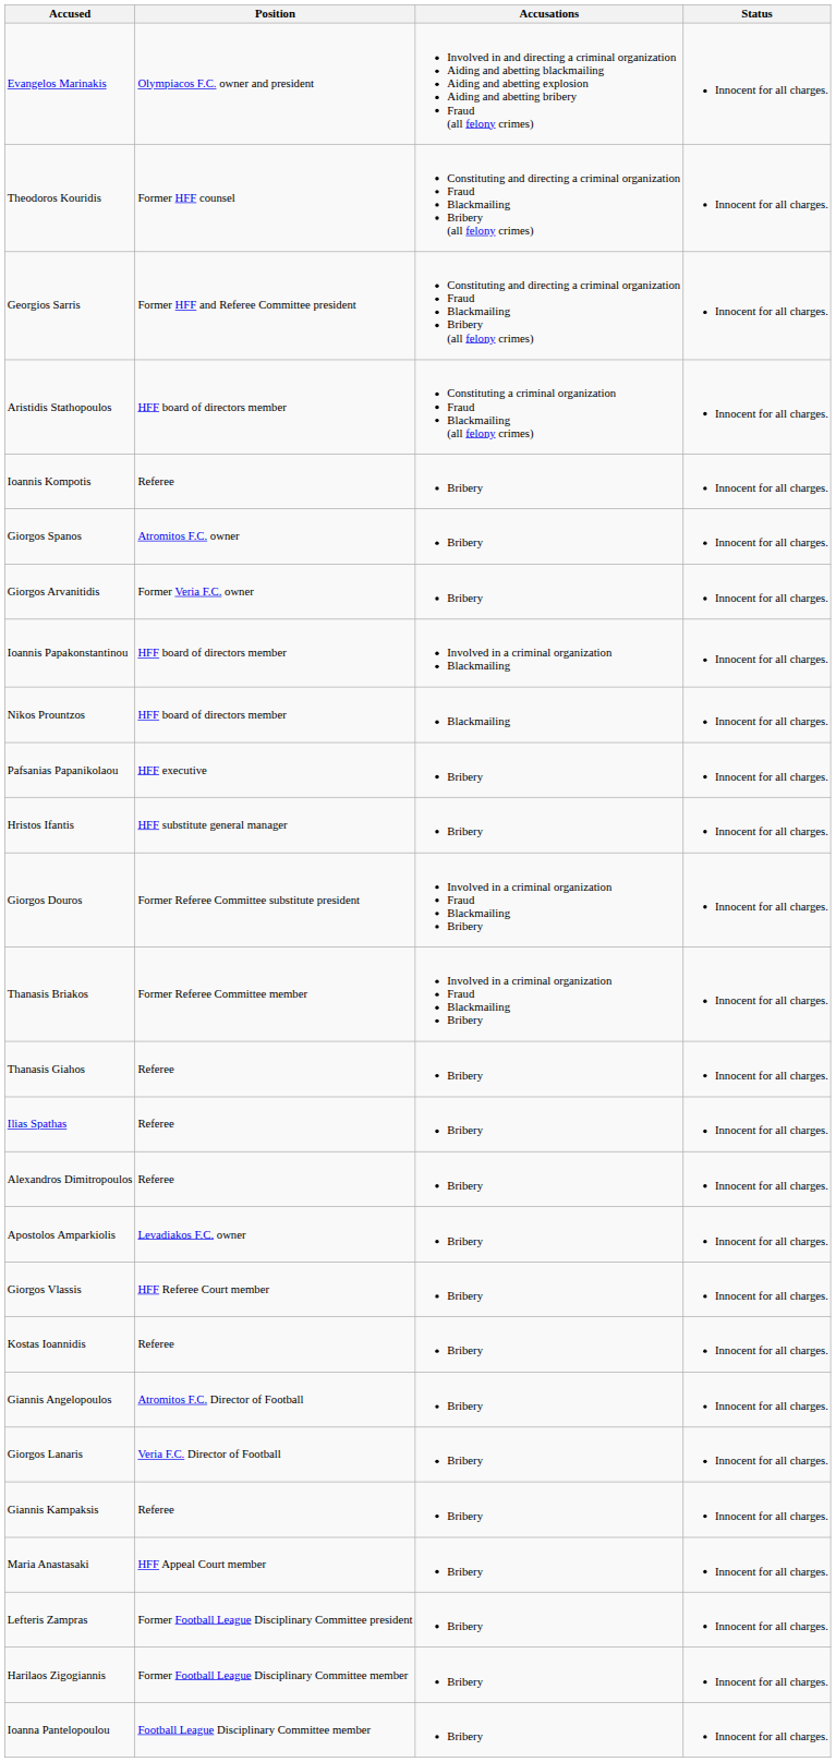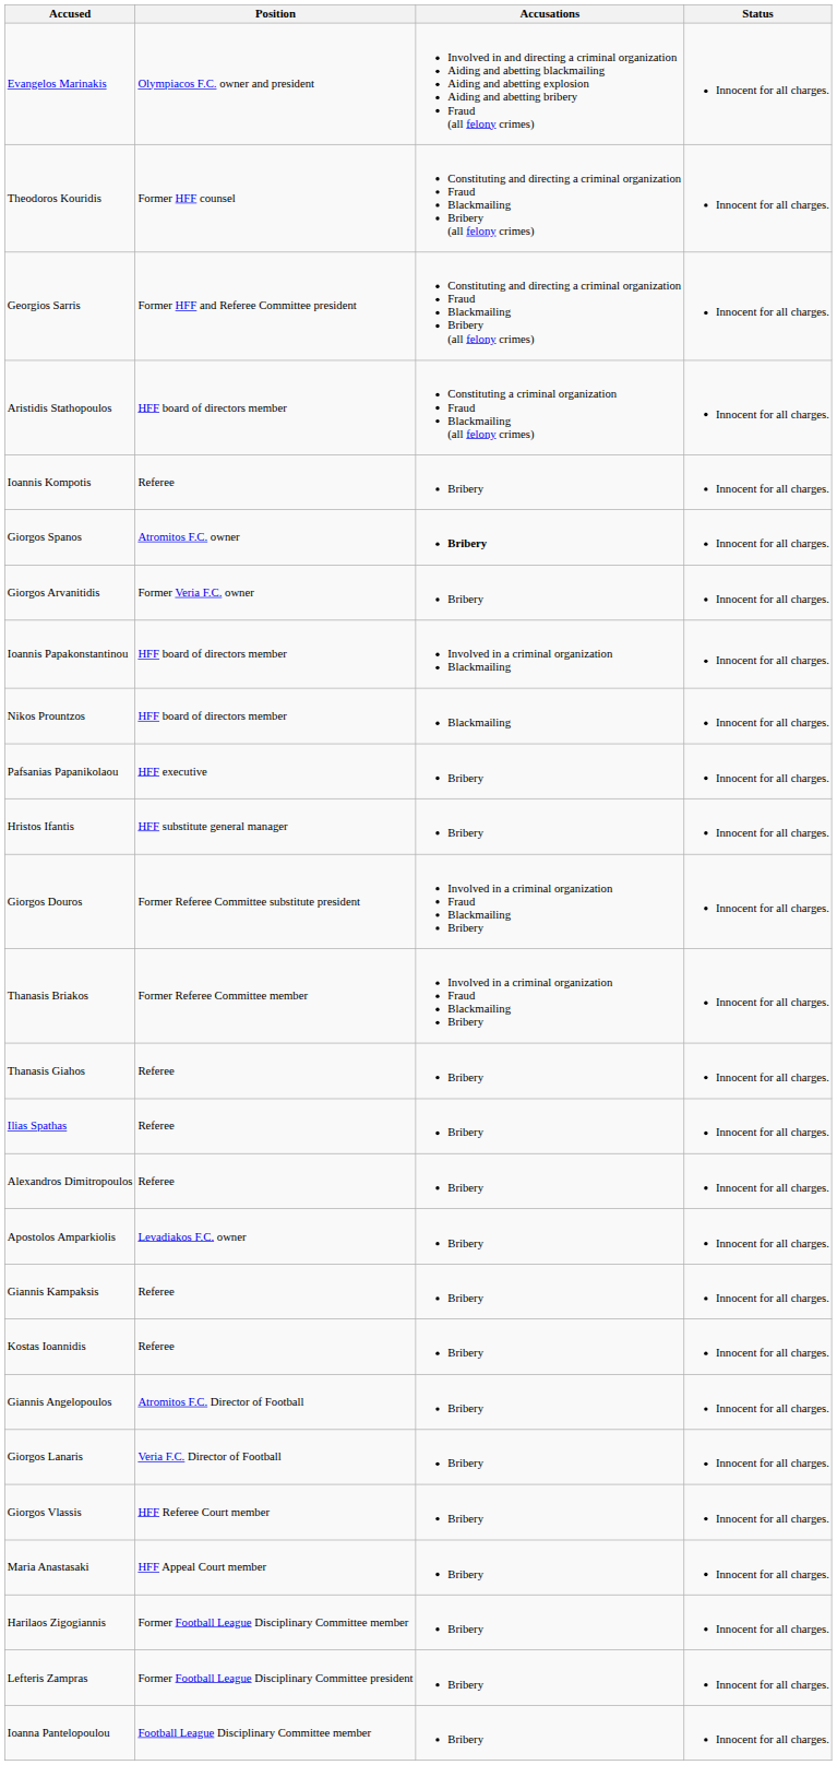 <table class="wikitable">
 <tr>
 <th>Accused</th>
 <th>Position</th>
 <th>Accusations</th>
 <th>Status</th>
 </tr>
 <tr>
 <td><a href='#'>Evangelos Marinakis</a></td>
 <td><a href='#'>Olympiacos F.C.</a> owner and president</td>
 <td><br><ul><li>Involved in and directing a criminal organization</li><li>Aiding and abetting blackmailing</li><li>Aiding and abetting explosion</li><li>Aiding and abetting bribery</li><li>Fraud <br>(all <a href='#'>felony</a> crimes)</li></ul></td>
 <td><br><ul><li>Innocent for all charges.</li></ul></td>
 </tr>
 <tr>
 <td>Theodoros Kouridis</td>
 <td>Former <a href='#'>HFF</a> counsel</td>
 <td><br><ul><li>Constituting and directing a criminal organization</li><li>Fraud</li><li>Blackmailing</li><li>Bribery <br>(all <a href='#'>felony</a> crimes)</li></ul></td>
 <td><br><ul><li>Innocent for all charges.</li></ul></td>
 </tr>
 <tr>
 <td>Georgios Sarris</td>
 <td>Former <a href='#'>HFF</a> and Referee Committee president</td>
 <td><br><ul><li>Constituting and directing a criminal organization</li><li>Fraud</li><li>Blackmailing</li><li>Bribery <br>(all <a href='#'>felony</a> crimes)</li></ul></td>
 <td><br><ul><li>Innocent for all charges.</li></ul></td>
 </tr>
 <tr>
 <td>Aristidis Stathopoulos</td>
 <td><a href='#'>HFF</a> board of directors member</td>
 <td><br><ul><li>Constituting a criminal organization</li><li>Fraud</li><li>Blackmailing <br>(all <a href='#'>felony</a> crimes)</li></ul></td>
 <td><br><ul><li>Innocent for all charges.</li></ul></td>
 </tr>
 <tr>
 <td>Ioannis Kompotis</td>
 <td>Referee</td>
 <td><br><ul><li>Bribery</li></ul></td>
 <td><br><ul><li>Innocent for all charges.</li></ul></td>
 </tr>
 <tr>
 <td>Giorgos Spanos</td>
 <td><a href='#'>Atromitos F.C.</a> owner</td>
-<td><br><ul><li>Bribery</li></ul></td>
+<td><strong><br><ul><li>Bribery</li></ul></strong></td>
 <td><br><ul><li>Innocent for all charges.</li></ul></td>
 </tr>
 <tr>
 <td>Giorgos Arvanitidis</td>
 <td>Former <a href='#'>Veria F.C.</a> owner</td>
 <td><br><ul><li>Bribery</li></ul></td>
 <td><br><ul><li>Innocent for all charges.</li></ul></td>
 </tr>
 <tr>
 <td>Ioannis Papakonstantinou</td>
 <td><a href='#'>HFF</a> board of directors member</td>
 <td><br><ul><li>Involved in a criminal organization</li><li>Blackmailing</li></ul></td>
 <td><br><ul><li>Innocent for all charges.</li></ul></td>
 </tr>
 <tr>
 <td>Nikos Prountzos</td>
 <td><a href='#'>HFF</a> board of directors member</td>
 <td><br><ul><li>Blackmailing</li></ul></td>
 <td><br><ul><li>Innocent for all charges.</li></ul></td>
 </tr>
 <tr>
 <td>Pafsanias Papanikolaou</td>
 <td><a href='#'>HFF</a> executive</td>
 <td><br><ul><li>Bribery</li></ul></td>
 <td><br><ul><li>Innocent for all charges.</li></ul></td>
 </tr>
 <tr>
 <td>Hristos Ifantis</td>
 <td><a href='#'>HFF</a> substitute general manager</td>
 <td><br><ul><li>Bribery</li></ul></td>
 <td><br><ul><li>Innocent for all charges.</li></ul></td>
 </tr>
 <tr>
 <td>Giorgos Douros</td>
 <td>Former Referee Committee substitute president</td>
 <td><br><ul><li>Involved in a criminal organization</li><li>Fraud</li><li>Blackmailing</li><li>Bribery</li></ul></td>
 <td><br><ul><li>Innocent for all charges.</li></ul></td>
 </tr>
 <tr>
 <td>Thanasis Briakos</td>
 <td>Former Referee Committee member</td>
 <td><br><ul><li>Involved in a criminal organization</li><li>Fraud</li><li>Blackmailing</li><li>Bribery</li></ul></td>
 <td><br><ul><li>Innocent for all charges.</li></ul></td>
 </tr>
 <tr>
 <td>Thanasis Giahos</td>
 <td>Referee</td>
 <td><br><ul><li>Bribery</li></ul></td>
 <td><br><ul><li>Innocent for all charges.</li></ul></td>
 </tr>
 <tr>
 <td><a href='#'>Ilias Spathas</a></td>
 <td>Referee</td>
 <td><br><ul><li>Bribery</li></ul></td>
 <td><br><ul><li>Innocent for all charges.</li></ul></td>
 </tr>
 <tr>
 <td>Alexandros Dimitropoulos</td>
 <td>Referee</td>
 <td><br><ul><li>Bribery</li></ul></td>
 <td><br><ul><li>Innocent for all charges.</li></ul></td>
 </tr>
 <tr>
 <td>Apostolos Amparkiolis</td>
 <td><a href='#'>Levadiakos F.C.</a> owner</td>
 <td><br><ul><li>Bribery</li></ul></td>
 <td><br><ul><li>Innocent for all charges.</li></ul></td>
 </tr>
 <tr>
-<td>Giorgos Vlassis</td>
-<td><a href='#'>HFF</a> Referee Court member</td>
+<td>Giannis Kampaksis</td>
+<td>Referee</td>
 <td><br><ul><li>Bribery</li></ul></td>
 <td><br><ul><li>Innocent for all charges.</li></ul></td>
 </tr>
 <tr>
 <td>Kostas Ioannidis</td>
 <td>Referee</td>
 <td><br><ul><li>Bribery</li></ul></td>
 <td><br><ul><li>Innocent for all charges.</li></ul></td>
 </tr>
 <tr>
 <td>Giannis Angelopoulos</td>
 <td><a href='#'>Atromitos F.C.</a> Director of Football</td>
 <td><br><ul><li>Bribery</li></ul></td>
 <td><br><ul><li>Innocent for all charges.</li></ul></td>
 </tr>
 <tr>
 <td>Giorgos Lanaris</td>
 <td><a href='#'>Veria F.C.</a> Director of Football</td>
 <td><br><ul><li>Bribery</li></ul></td>
 <td><br><ul><li>Innocent for all charges.</li></ul></td>
 </tr>
 <tr>
-<td>Giannis Kampaksis</td>
-<td>Referee</td>
+<td>Giorgos Vlassis</td>
+<td><a href='#'>HFF</a> Referee Court member</td>
 <td><br><ul><li>Bribery</li></ul></td>
 <td><br><ul><li>Innocent for all charges.</li></ul></td>
 </tr>
 <tr>
 <td>Maria Anastasaki</td>
 <td><a href='#'>HFF</a> Appeal Court member</td>
 <td><br><ul><li>Bribery</li></ul></td>
 <td><br><ul><li>Innocent for all charges.</li></ul></td>
 </tr>
 <tr>
-<td>Lefteris Zampras</td>
-<td>Former <a href='#'>Football League</a> Disciplinary Committee president</td>
+<td>Harilaos Zigogiannis</td>
+<td>Former <a href='#'>Football League</a> Disciplinary Committee member</td>
 <td><br><ul><li>Bribery</li></ul></td>
 <td><br><ul><li>Innocent for all charges.</li></ul></td>
 </tr>
 <tr>
-<td>Harilaos Zigogiannis</td>
-<td>Former <a href='#'>Football League</a> Disciplinary Committee member</td>
+<td>Lefteris Zampras</td>
+<td>Former <a href='#'>Football League</a> Disciplinary Committee president</td>
 <td><br><ul><li>Bribery</li></ul></td>
 <td><br><ul><li>Innocent for all charges.</li></ul></td>
 </tr>
 <tr>
 <td>Ioanna Pantelopoulou</td>
 <td><a href='#'>Football League</a> Disciplinary Committee member</td>
 <td><br><ul><li>Bribery</li></ul></td>
 <td><br><ul><li>Innocent for all charges.</li></ul></td>
 </tr>
 </table>
